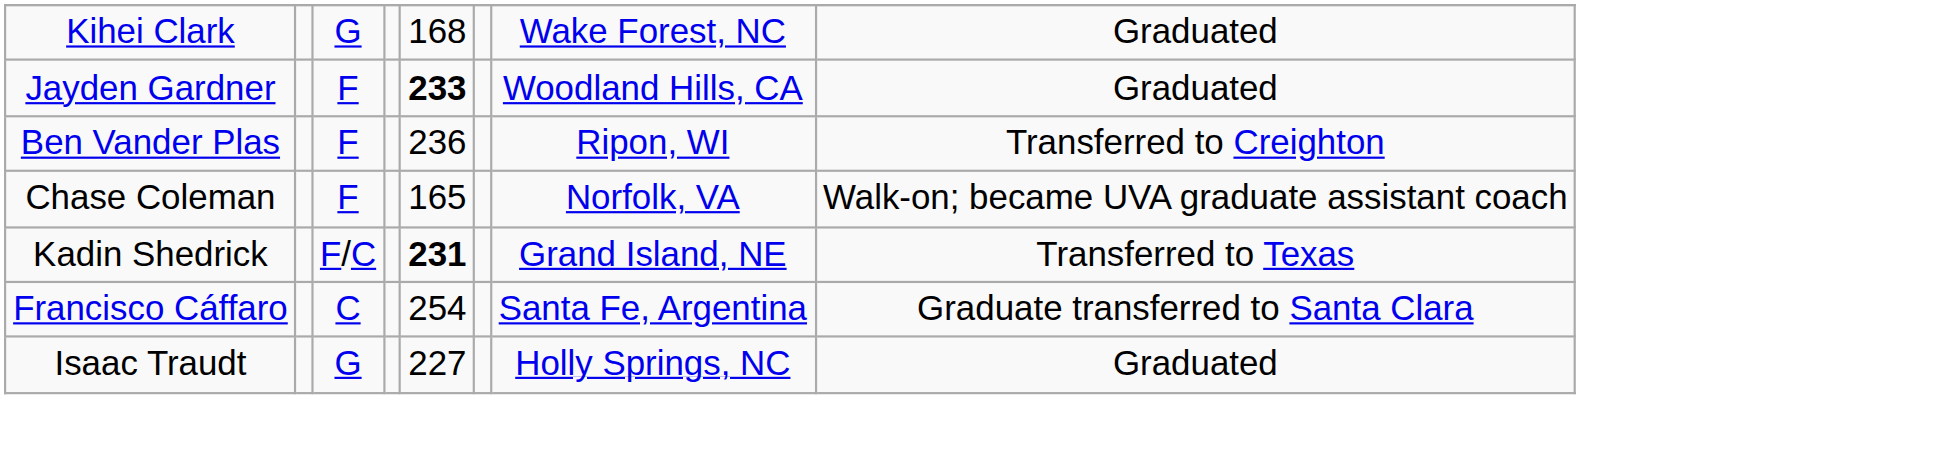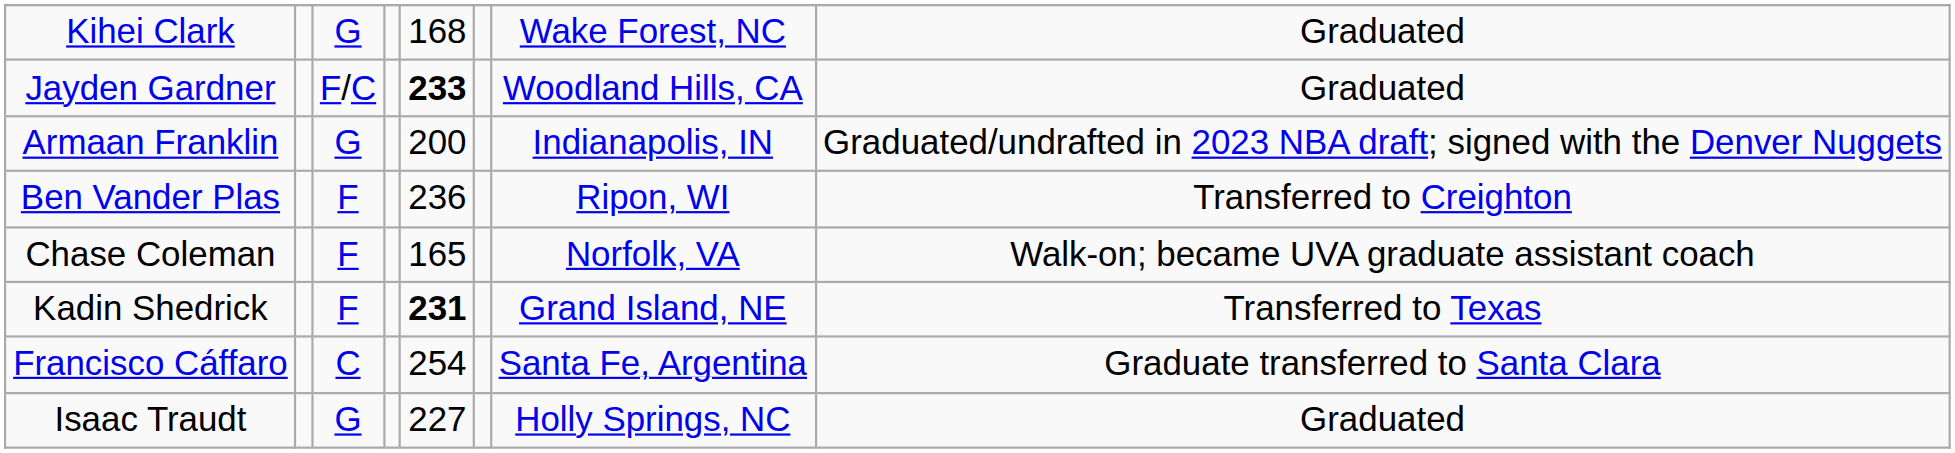 <table class="wikitable sortable" style="text-align: center">
 <tr align=center>
 </tr>
 <tr>
 <td><a href='#'>Kihei Clark</a></td>
 <td></td>
 <td><a href='#'>G</a></td>
 <td></td>
 <td>168</td>
 <td></td>
 <td><a href='#'>Wake Forest, NC</a></td>
 <td>Graduated</td>
 </tr>
 <tr>
 <td><a href='#'>Jayden Gardner</a></td>
 <td></td>
-<td><a href='#'>F</a></td>
+<td><a href='#'>F</a>/<a href='#'>C</a></td>
 <td></td>
 <td><strong>233</strong></td>
 <td></td>
 <td><a href='#'>Woodland Hills, CA</a></td>
 <td>Graduated</td>
+</tr>
+<tr>
+<td><a href='#'>Armaan Franklin</a></td>
+<td></td>
+<td><a href='#'>G</a></td>
+<td></td>
+<td>200</td>
+<td></td>
+<td><a href='#'>Indianapolis, IN</a></td>
+<td>Graduated/undrafted in <a href='#'>2023 NBA draft</a>; signed with the <a href='#'>Denver Nuggets</a></td>
 </tr>
 <tr>
 <td><a href='#'>Ben Vander Plas</a></td>
 <td></td>
 <td><a href='#'>F</a></td>
 <td></td>
 <td>236</td>
 <td></td>
 <td><a href='#'>Ripon, WI</a></td>
 <td>Transferred to <a href='#'>Creighton</a></td>
 </tr>
 <tr>
 <td>Chase Coleman</td>
 <td></td>
 <td><a href='#'>F</a></td>
 <td></td>
 <td>165</td>
 <td></td>
 <td><a href='#'>Norfolk, VA</a></td>
 <td>Walk-on; became UVA graduate assistant coach</td>
 </tr>
 <tr>
 <td>Kadin Shedrick</td>
 <td></td>
-<td><a href='#'>F</a>/<a href='#'>C</a></td>
+<td><a href='#'>F</a></td>
 <td></td>
 <td><strong>231</strong></td>
 <td></td>
 <td><a href='#'>Grand Island, NE</a></td>
 <td>Transferred to <a href='#'>Texas</a></td>
 </tr>
 <tr>
 <td><a href='#'>Francisco Cáffaro</a></td>
 <td></td>
 <td><a href='#'>C</a></td>
 <td></td>
 <td>254</td>
 <td></td>
 <td><a href='#'>Santa Fe, Argentina</a></td>
 <td>Graduate transferred to <a href='#'>Santa Clara</a></td>
 </tr>
 <tr>
 <td>Isaac Traudt</td>
 <td></td>
 <td><a href='#'>G</a></td>
 <td></td>
 <td>227</td>
 <td></td>
 <td><a href='#'>Holly Springs, NC</a></td>
 <td>Graduated</td>
 </tr>
 </table>
